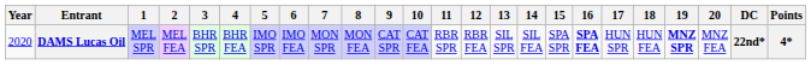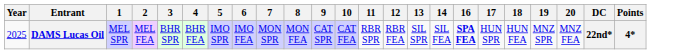 <table class="wikitable" style="text-align:center; font-size:85%;">
 <tr>
 <th>Year</th>
 <th>Entrant</th>
 <th>1</th>
 <th>2</th>
 <th>3</th>
 <th>4</th>
 <th>5</th>
 <th>6</th>
 <th>7</th>
 <th>8</th>
 <th>9</th>
 <th>10</th>
 <th>11</th>
 <th>12</th>
 <th>13</th>
 <th>14</th>
-<th>15</th>
 <th>16</th>
 <th>17</th>
 <th>18</th>
 <th>19</th>
 <th>20</th>
 <th>DC</th>
 <th>Points</th>
 </tr>
 <tr>
-<td><a href='#'>2020</a></td>
+<td><a href='#'>2025</a></td>
 <th nowrap><a href='#'>DAMS Lucas Oil</a></th>
 <td style="background:#CFCFFF;"><a href='#'>MEL<br>SPR</a><br></td>
 <td style="background:#EFCFFF;"><a href='#'>MEL<br>FEA</a><br></td>
 <td style="background:#DFFFDF;"><a href='#'>BHR<br>SPR</a><br></td>
 <td style="background:#DFFFDF;"><a href='#'>BHR<br>FEA</a><br></td>
 <td style="background:#CFCFFF;"><a href='#'>IMO<br>SPR</a><br></td>
 <td style="background:#CFCFFF;"><a href='#'>IMO<br>FEA</a><br></td>
 <td style="background:#CFCFFF;"><a href='#'>MON<br>SPR</a><br></td>
 <td style="background:#CFCFFF;"><a href='#'>MON<br>FEA</a><br></td>
 <td style="background:#CFCFFF;"><a href='#'>CAT<br>SPR</a><br></td>
 <td style="background:#CFCFFF;"><a href='#'>CAT<br>FEA</a><br></td>
 <td style="background:#;"><a href='#'>RBR<br>SPR</a><br></td>
 <td style="background:#;"><a href='#'>RBR<br>FEA</a><br></td>
 <td style="background:#;"><a href='#'>SIL<br>SPR</a><br></td>
 <td style="background:#;"><a href='#'>SIL<br>FEA</a><br></td>
-<td style="background:#;"><a href='#'>SPA<br>SPR</a><br></td>
 <td style="background:#;"><strong><a href='#'>SPA<br>FEA</a><br></strong></td>
 <td style="background:#;"><a href='#'>HUN<br>SPR</a><br></td>
 <td style="background:#;"><a href='#'>HUN<br>FEA</a><br></td>
-<td style="background:#;"><strong><a href='#'>MNZ<br>SPR</a><br></strong></td>
+<td style="background:#;"><a href='#'>MNZ<br>SPR</a><br></td>
 <td style="background:#;"><a href='#'>MNZ<br>FEA</a><br></td>
 <th>22nd*</th>
 <th>4*</th>
 </tr>
 </table>
